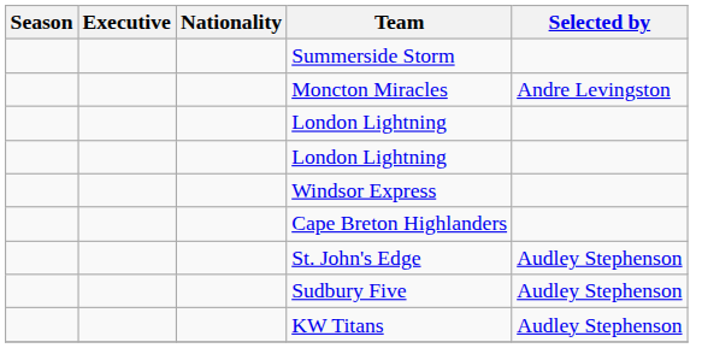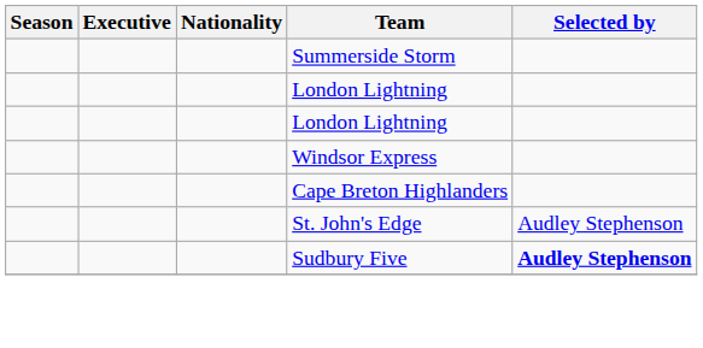 <table class="wikitable plainrowheaders sortable" summary="Season (sortable), Player (sortable), Position (sortable), Nationality (sortable) and Team (sortable)">
 <tr>
 <th scope="col">Season</th>
 <th scope="col">Executive</th>
 <th scope="col">Nationality</th>
 <th scope="col">Team</th>
 <th scope="col"><a href='#'>Selected by</a></th>
 </tr>
 <tr>
 <td></td>
 <td></td>
 <td></td>
 <td><a href='#'>Summerside Storm</a></td>
 <td></td>
-</tr>
-<tr>
-<td></td>
-<td></td>
-<td></td>
-<td><a href='#'>Moncton Miracles</a></td>
-<td><a href='#'>Andre Levingston</a></td>
 </tr>
 <tr>
 <td></td>
 <td></td>
 <td></td>
 <td><a href='#'>London Lightning</a></td>
 <td></td>
 </tr>
 <tr>
 <td></td>
 <td></td>
 <td></td>
 <td><a href='#'>London Lightning</a></td>
 <td></td>
 </tr>
 <tr>
 <td></td>
 <td></td>
 <td></td>
 <td><a href='#'>Windsor Express</a></td>
 <td></td>
 </tr>
 <tr>
 <td></td>
 <td></td>
 <td></td>
 <td><a href='#'>Cape Breton Highlanders</a></td>
 <td></td>
 </tr>
 <tr>
 <td></td>
 <td></td>
 <td></td>
 <td><a href='#'>St. John's Edge</a></td>
 <td><a href='#'>Audley Stephenson</a></td>
 </tr>
 <tr>
 <td></td>
 <td></td>
 <td></td>
 <td><a href='#'>Sudbury Five</a></td>
-<td><a href='#'>Audley Stephenson</a></td>
-</tr>
-<tr>
-<td></td>
-<td></td>
-<td></td>
-<td><a href='#'>KW Titans</a></td>
-<td><a href='#'>Audley Stephenson</a></td>
+<td><strong><a href='#'>Audley Stephenson</a></strong></td>
 </tr>
 <tr>
 </tr>
 </table>
